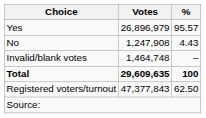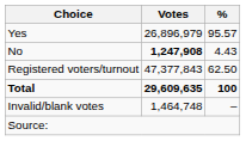 <table class=wikitable style=text-align:right>
 <tr>
 <th>Choice</th>
 <th>Votes</th>
 <th>%</th>
 </tr>
 <tr>
 <td align=left> Yes</td>
 <td>26,896,979</td>
 <td>95.57</td>
 </tr>
 <tr>
 <td align=left>No</td>
-<td>1,247,908</td>
+<td><strong>1,247,908</strong></td>
 <td>4.43</td>
+</tr>
+<tr>
+<td align=left>Registered voters/turnout</td>
+<td>47,377,843</td>
+<td>62.50</td>
+</tr>
+<tr>
+<td align=left><strong>Total</strong></td>
+<td><strong>29,609,635</strong></td>
+<td><strong>100</strong></td>
 </tr>
 <tr>
 <td align=left>Invalid/blank votes</td>
 <td>1,464,748</td>
 <td>–</td>
 </tr>
 <tr>
-<td align=left><strong>Total</strong></td>
-<td><strong>29,609,635</strong></td>
-<td><strong>100</strong></td>
-</tr>
-<tr>
-<td align=left>Registered voters/turnout</td>
-<td>47,377,843</td>
-<td>62.50</td>
-</tr>
-<tr>
 <td align=left colspan=3>Source: </td>
 </tr>
 </table>
